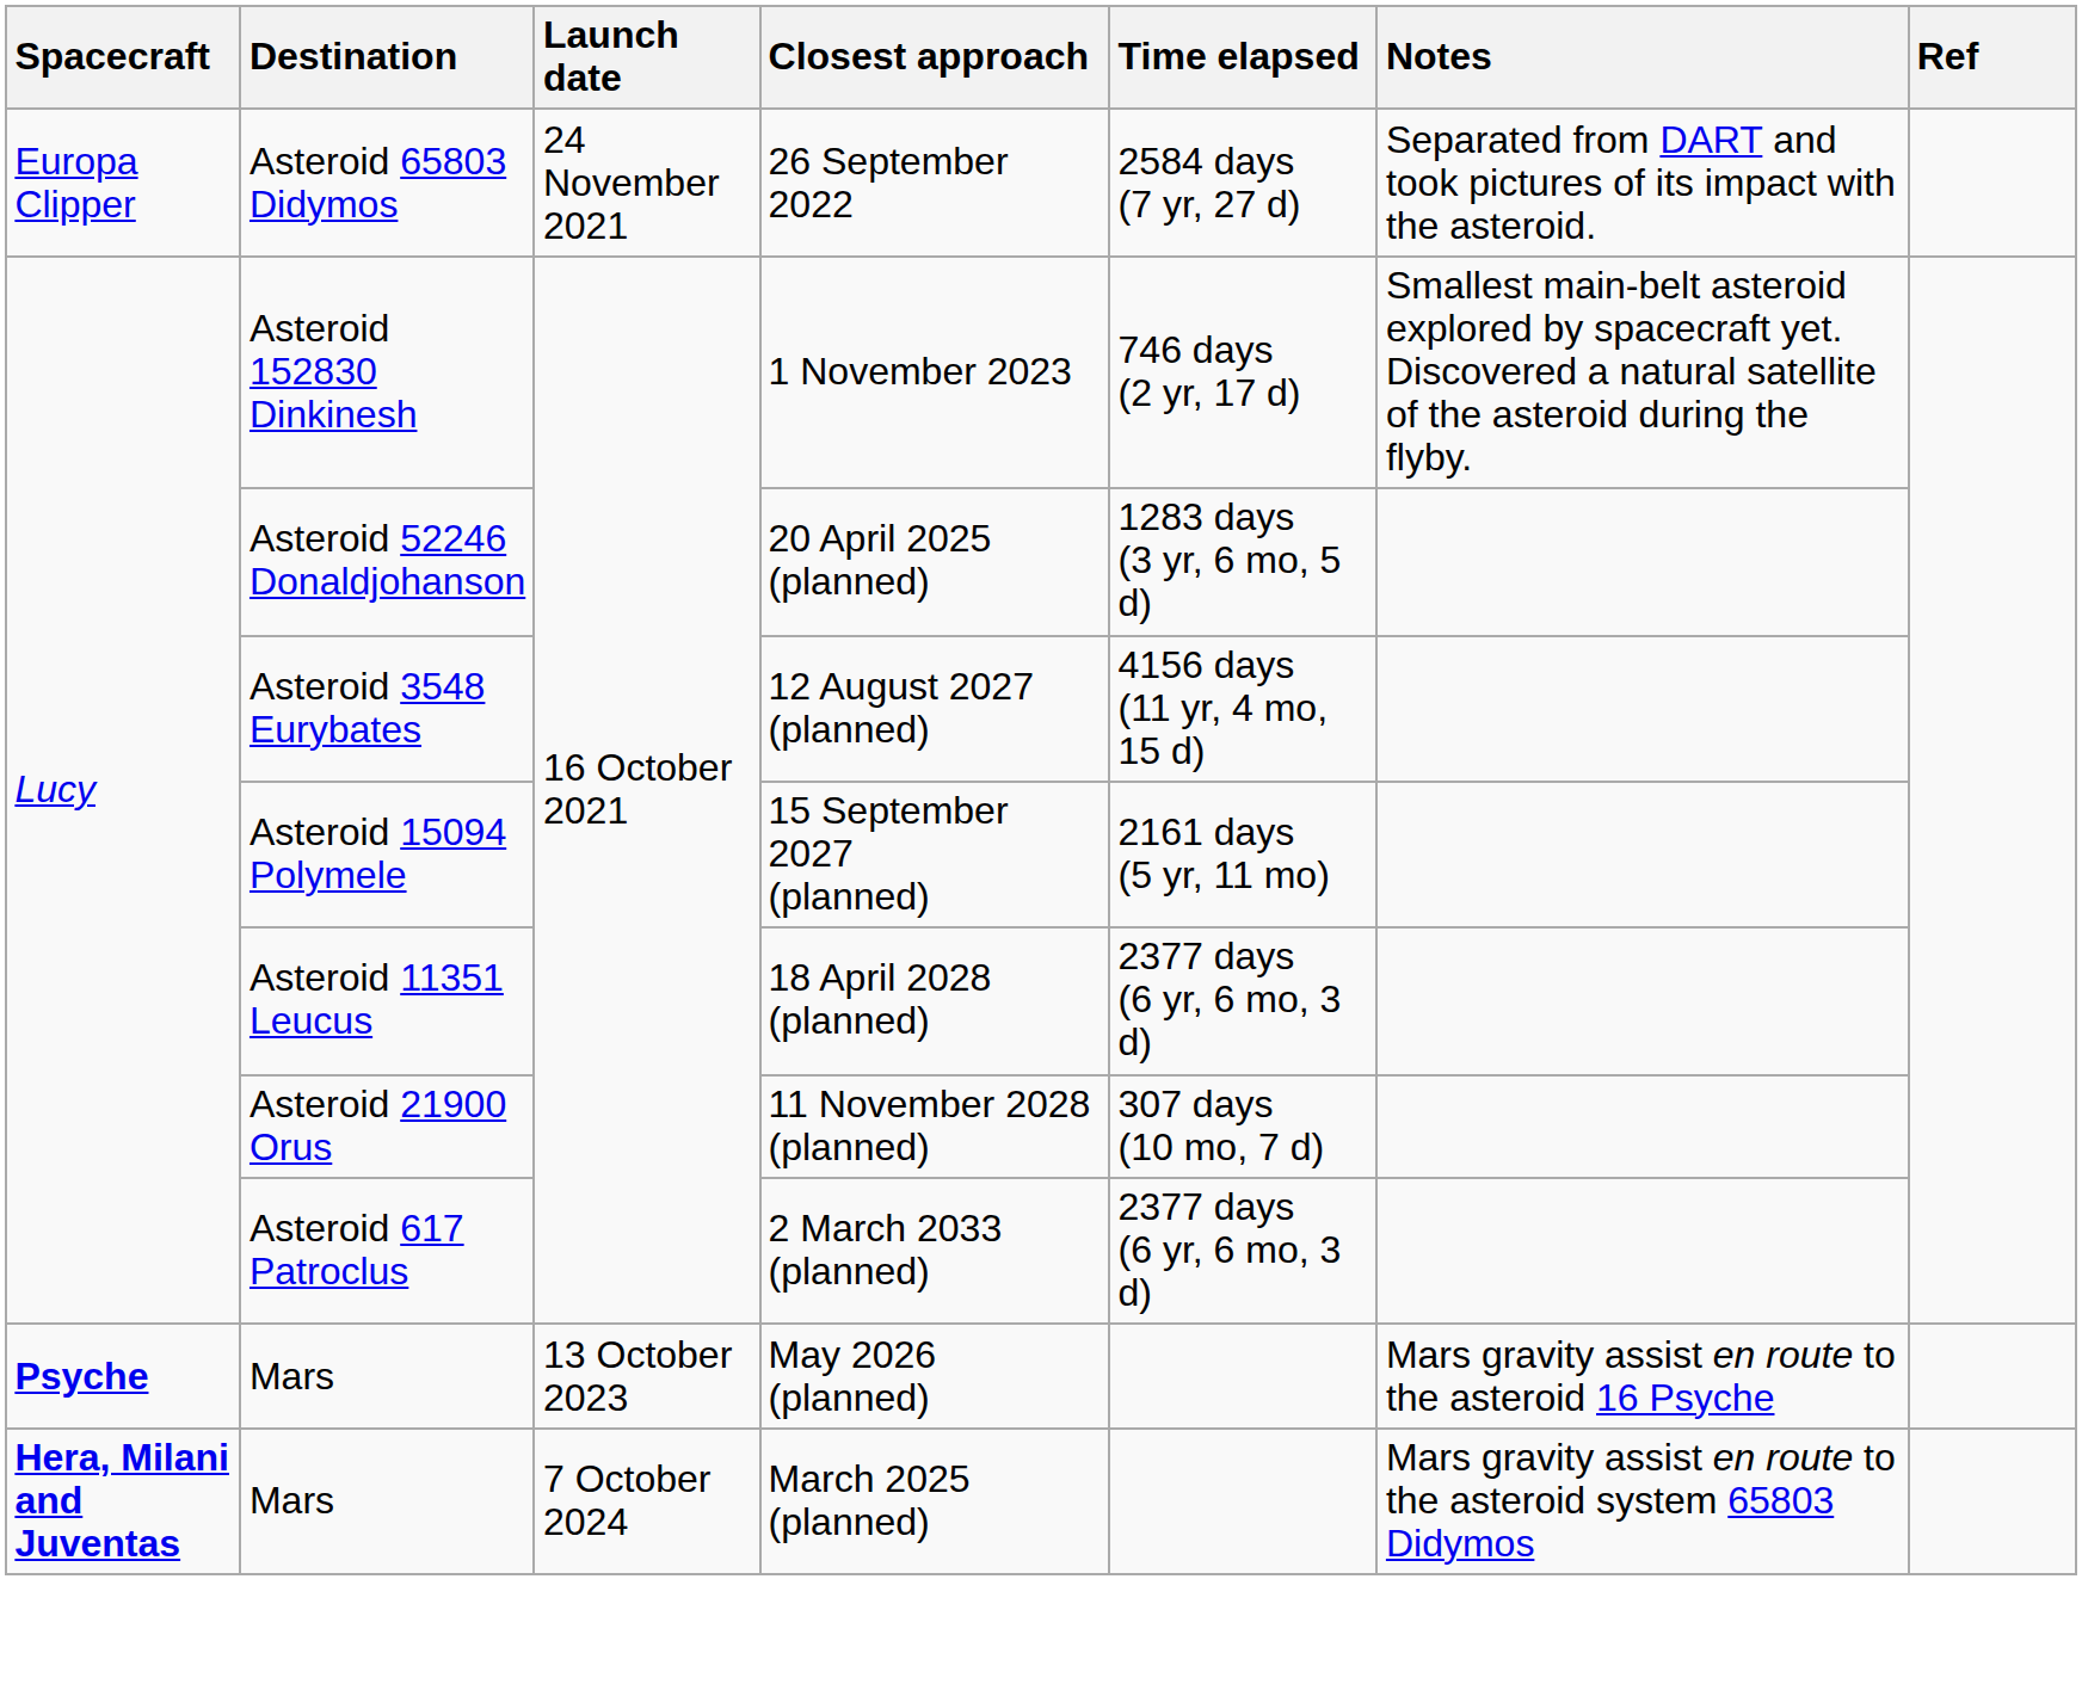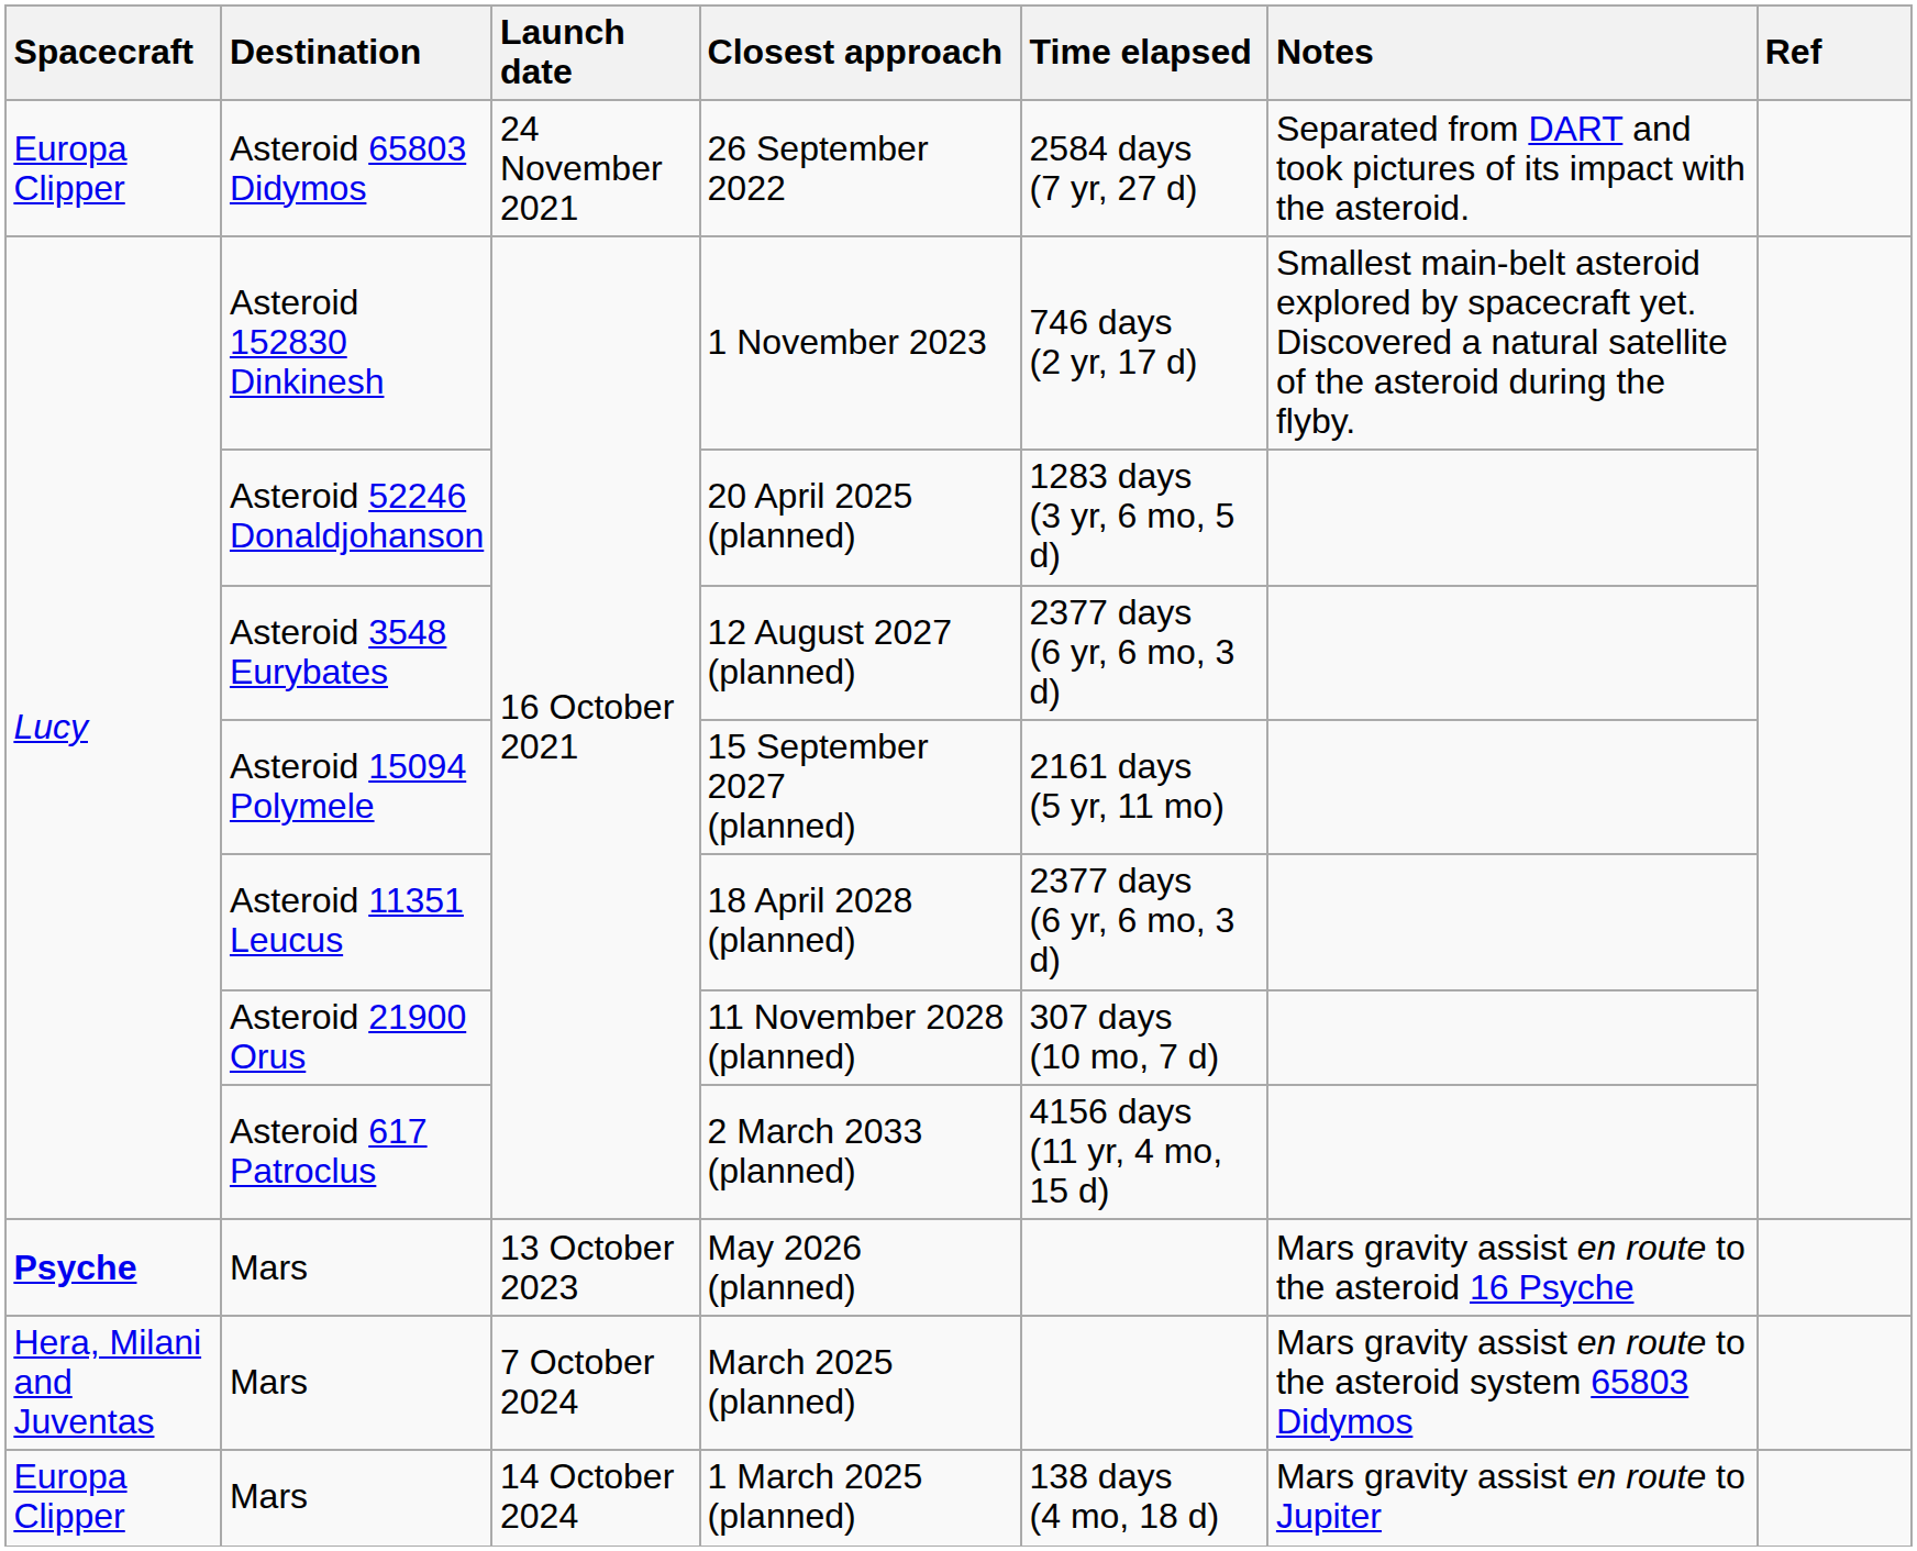 <table class="wikitable">
 <tr>
 <th style="text-align:left; width:100px;">Spacecraft</th>
 <th style="text-align:left; width:100px;">Destination</th>
 <th style="text-align:left; width:100px;">Launch date</th>
 <th style="text-align:left; width:200px;">Closest approach</th>
 <th style="text-align:left; width:150px;">Time elapsed</th>
 <th style="text-align:left; width:350px;">Notes</th>
 <th style="text-align:left; width:100px;">Ref</th>
 </tr>
 <tr>
 <td><a href='#'>Europa Clipper</a></td>
 <td>Asteroid <a href='#'>65803 Didymos</a></td>
 <td>24 November 2021</td>
 <td>26 September 2022</td>
 <td>2584 days<br>(7 yr, 27 d)</td>
 <td>Separated from <a href='#'>DART</a> and took pictures of its impact with the asteroid.</td>
 <td></td>
 </tr>
 <tr>
 <td rowspan=7><em><a href='#'>Lucy</a></em></td>
 <td>Asteroid <a href='#'>152830 Dinkinesh</a></td>
 <td rowspan=7>16 October 2021</td>
 <td>1 November 2023</td>
 <td>746 days<br>(2 yr, 17 d)</td>
 <td>Smallest main-belt asteroid explored by spacecraft yet. Discovered a natural satellite of the asteroid during the flyby.</td>
 <td rowspan=7></td>
 </tr>
 <tr>
 <td>Asteroid <a href='#'>52246 Donaldjohanson</a></td>
 <td>20 April 2025<br>(planned)</td>
 <td>1283 days<br>(3 yr, 6 mo, 5 d)</td>
 <td></td>
 </tr>
 <tr>
 <td>Asteroid <a href='#'>3548 Eurybates</a></td>
 <td>12 August 2027<br>(planned)</td>
-<td>4156 days<br>(11 yr, 4 mo, 15 d)</td>
+<td>2377 days<br>(6 yr, 6 mo, 3 d)</td>
 <td></td>
 </tr>
 <tr>
 <td>Asteroid <a href='#'>15094 Polymele</a></td>
 <td>15 September 2027<br>(planned)</td>
 <td>2161 days<br>(5 yr, 11 mo)</td>
 <td></td>
 </tr>
 <tr>
 <td>Asteroid <a href='#'>11351 Leucus</a></td>
 <td>18 April 2028<br>(planned)</td>
 <td>2377 days<br>(6 yr, 6 mo, 3 d)</td>
 <td></td>
 </tr>
 <tr>
 <td>Asteroid <a href='#'>21900 Orus</a></td>
 <td>11 November 2028<br>(planned)</td>
 <td>307 days<br>(10 mo, 7 d)</td>
 <td></td>
 </tr>
 <tr>
 <td>Asteroid <a href='#'>617 Patroclus</a></td>
 <td>2 March 2033<br>(planned)</td>
-<td>2377 days<br>(6 yr, 6 mo, 3 d)</td>
+<td>4156 days<br>(11 yr, 4 mo, 15 d)</td>
 <td></td>
 </tr>
 <tr>
 <td><strong><a href='#'>Psyche</a></strong></td>
 <td>Mars</td>
 <td>13 October 2023</td>
 <td>May 2026<br>(planned)</td>
 <td></td>
 <td>Mars gravity assist <em>en route</em> to the asteroid <a href='#'>16 Psyche</a></td>
 <td></td>
 </tr>
 <tr>
-<td><strong><a href='#'>Hera, Milani and Juventas</a></strong></td>
+<td><a href='#'>Hera, Milani and Juventas</a></td>
 <td>Mars</td>
 <td>7 October 2024</td>
 <td>March 2025<br>(planned)</td>
 <td></td>
 <td>Mars gravity assist <em>en route</em> to the asteroid system <a href='#'>65803 Didymos</a></td>
 <td></td>
 </tr>
+<tr>
+<td><a href='#'>Europa Clipper</a></td>
+<td>Mars</td>
+<td>14 October 2024</td>
+<td>1 March 2025<br>(planned)</td>
+<td>138 days<br>(4 mo, 18 d)</td>
+<td>Mars gravity assist <em>en route</em> to <a href='#'>Jupiter</a></td>
+<td></td>
+</tr>
 </table>
